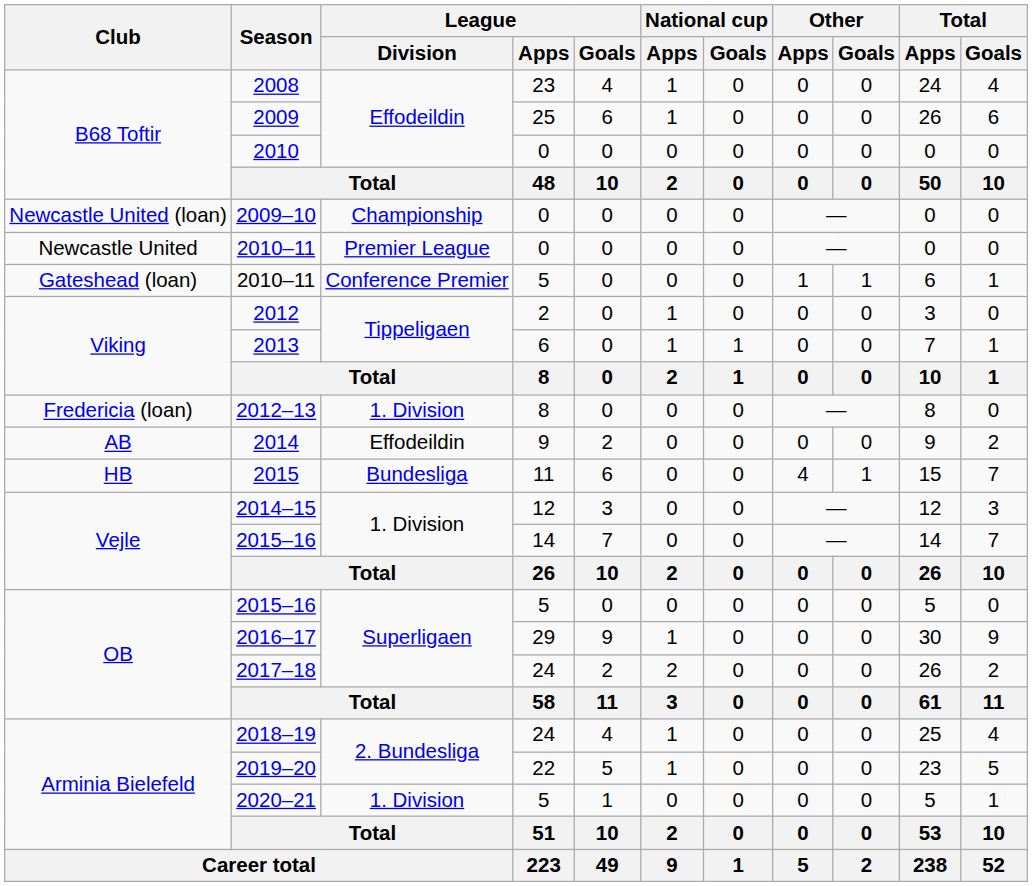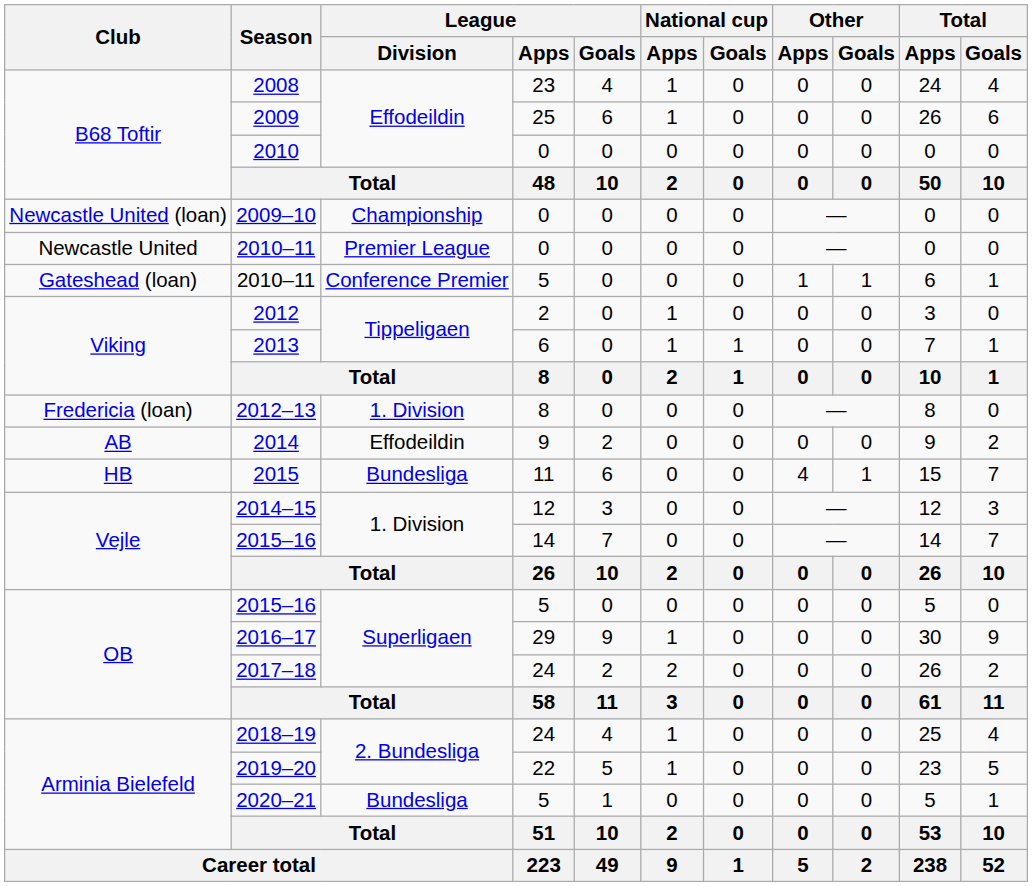 <table class="wikitable" style="text-align:center">
 <tr>
 <th rowspan="2">Club</th>
 <th rowspan="2">Season</th>
 <th colspan="3">League</th>
 <th colspan="2">National cup</th>
 <th colspan="2">Other</th>
 <th colspan="2">Total</th>
 </tr>
 <tr>
 <th>Division</th>
 <th>Apps</th>
 <th>Goals</th>
 <th>Apps</th>
 <th>Goals</th>
 <th>Apps</th>
 <th>Goals</th>
 <th>Apps</th>
 <th>Goals</th>
 </tr>
 <tr>
 <td rowspan="4"><a href='#'>B68 Toftir</a></td>
 <td><a href='#'>2008</a></td>
 <td rowspan="3"><a href='#'>Effodeildin</a></td>
 <td>23</td>
 <td>4</td>
 <td>1</td>
 <td>0</td>
 <td>0</td>
 <td>0</td>
 <td>24</td>
 <td>4</td>
 </tr>
 <tr>
 <td><a href='#'>2009</a></td>
 <td>25</td>
 <td>6</td>
 <td>1</td>
 <td>0</td>
 <td>0</td>
 <td>0</td>
 <td>26</td>
 <td>6</td>
 </tr>
 <tr>
 <td><a href='#'>2010</a></td>
 <td>0</td>
 <td>0</td>
 <td>0</td>
 <td>0</td>
 <td>0</td>
 <td>0</td>
 <td>0</td>
 <td>0</td>
 </tr>
 <tr>
 <th colspan="2">Total</th>
 <th>48</th>
 <th>10</th>
 <th>2</th>
 <th>0</th>
 <th>0</th>
 <th>0</th>
 <th>50</th>
 <th>10</th>
 </tr>
 <tr>
 <td><a href='#'>Newcastle United</a> (loan)</td>
 <td><a href='#'>2009–10</a></td>
 <td><a href='#'>Championship</a></td>
 <td>0</td>
 <td>0</td>
 <td>0</td>
 <td>0</td>
 <td colspan="2">—</td>
 <td>0</td>
 <td>0</td>
 </tr>
 <tr>
 <td>Newcastle United</td>
 <td><a href='#'>2010–11</a></td>
 <td><a href='#'>Premier League</a></td>
 <td>0</td>
 <td>0</td>
 <td>0</td>
 <td>0</td>
 <td colspan="2">—</td>
 <td>0</td>
 <td>0</td>
 </tr>
 <tr>
 <td><a href='#'>Gateshead</a> (loan)</td>
 <td>2010–11</td>
 <td><a href='#'>Conference Premier</a></td>
 <td>5</td>
 <td>0</td>
 <td>0</td>
 <td>0</td>
 <td>1</td>
 <td>1</td>
 <td>6</td>
 <td>1</td>
 </tr>
 <tr>
 <td rowspan="3"><a href='#'>Viking</a></td>
 <td><a href='#'>2012</a></td>
 <td rowspan="2"><a href='#'>Tippeligaen</a></td>
 <td>2</td>
 <td>0</td>
 <td>1</td>
 <td>0</td>
 <td>0</td>
 <td>0</td>
 <td>3</td>
 <td>0</td>
 </tr>
 <tr>
 <td><a href='#'>2013</a></td>
 <td>6</td>
 <td>0</td>
 <td>1</td>
 <td>1</td>
 <td>0</td>
 <td>0</td>
 <td>7</td>
 <td>1</td>
 </tr>
 <tr>
 <th colspan="2">Total</th>
 <th>8</th>
 <th>0</th>
 <th>2</th>
 <th>1</th>
 <th>0</th>
 <th>0</th>
 <th>10</th>
 <th>1</th>
 </tr>
 <tr>
 <td><a href='#'>Fredericia</a> (loan)</td>
 <td><a href='#'>2012–13</a></td>
 <td><a href='#'>1. Division</a></td>
 <td>8</td>
 <td>0</td>
 <td>0</td>
 <td>0</td>
 <td colspan="2">—</td>
 <td>8</td>
 <td>0</td>
 </tr>
 <tr>
 <td><a href='#'>AB</a></td>
 <td><a href='#'>2014</a></td>
 <td>Effodeildin</td>
 <td>9</td>
 <td>2</td>
 <td>0</td>
 <td>0</td>
 <td>0</td>
 <td>0</td>
 <td>9</td>
 <td>2</td>
 </tr>
 <tr>
 <td><a href='#'>HB</a></td>
 <td><a href='#'>2015</a></td>
 <td><a href='#'>Bundesliga</a></td>
 <td>11</td>
 <td>6</td>
 <td>0</td>
 <td>0</td>
 <td>4</td>
 <td>1</td>
 <td>15</td>
 <td>7</td>
 </tr>
 <tr>
 <td rowspan="3"><a href='#'>Vejle</a></td>
 <td><a href='#'>2014–15</a></td>
 <td rowspan="2">1. Division</td>
 <td>12</td>
 <td>3</td>
 <td>0</td>
 <td>0</td>
 <td colspan="2">—</td>
 <td>12</td>
 <td>3</td>
 </tr>
 <tr>
 <td><a href='#'>2015–16</a></td>
 <td>14</td>
 <td>7</td>
 <td>0</td>
 <td>0</td>
 <td colspan="2">—</td>
 <td>14</td>
 <td>7</td>
 </tr>
 <tr>
 <th colspan="2">Total</th>
 <th>26</th>
 <th>10</th>
 <th>2</th>
 <th>0</th>
 <th>0</th>
 <th>0</th>
 <th>26</th>
 <th>10</th>
 </tr>
 <tr>
 <td rowspan="4"><a href='#'>OB</a></td>
 <td><a href='#'>2015–16</a></td>
 <td rowspan="3"><a href='#'>Superligaen</a></td>
 <td>5</td>
 <td>0</td>
 <td>0</td>
 <td>0</td>
 <td>0</td>
 <td>0</td>
 <td>5</td>
 <td>0</td>
 </tr>
 <tr>
 <td><a href='#'>2016–17</a></td>
 <td>29</td>
 <td>9</td>
 <td>1</td>
 <td>0</td>
 <td>0</td>
 <td>0</td>
 <td>30</td>
 <td>9</td>
 </tr>
 <tr>
 <td><a href='#'>2017–18</a></td>
 <td>24</td>
 <td>2</td>
 <td>2</td>
 <td>0</td>
 <td>0</td>
 <td>0</td>
 <td>26</td>
 <td>2</td>
 </tr>
 <tr>
 <th colspan="2">Total</th>
 <th>58</th>
 <th>11</th>
 <th>3</th>
 <th>0</th>
 <th>0</th>
 <th>0</th>
 <th>61</th>
 <th>11</th>
 </tr>
 <tr>
 <td rowspan="4"><a href='#'>Arminia Bielefeld</a></td>
 <td><a href='#'>2018–19</a></td>
 <td rowspan="2"><a href='#'>2. Bundesliga</a></td>
 <td>24</td>
 <td>4</td>
 <td>1</td>
 <td>0</td>
 <td>0</td>
 <td>0</td>
 <td>25</td>
 <td>4</td>
 </tr>
 <tr>
 <td><a href='#'>2019–20</a></td>
 <td>22</td>
 <td>5</td>
 <td>1</td>
 <td>0</td>
 <td>0</td>
 <td>0</td>
 <td>23</td>
 <td>5</td>
 </tr>
 <tr>
 <td><a href='#'>2020–21</a></td>
-<td><a href='#'>1. Division</a></td>
+<td><a href='#'>Bundesliga</a></td>
 <td>5</td>
 <td>1</td>
 <td>0</td>
 <td>0</td>
 <td>0</td>
 <td>0</td>
 <td>5</td>
 <td>1</td>
 </tr>
 <tr>
 <th colspan="2">Total</th>
 <th>51</th>
 <th>10</th>
 <th>2</th>
 <th>0</th>
 <th>0</th>
 <th>0</th>
 <th>53</th>
 <th>10</th>
 </tr>
 <tr>
 <th colspan="3">Career total</th>
 <th>223</th>
 <th>49</th>
 <th>9</th>
 <th>1</th>
 <th>5</th>
 <th>2</th>
 <th>238</th>
 <th>52</th>
 </tr>
 </table>
